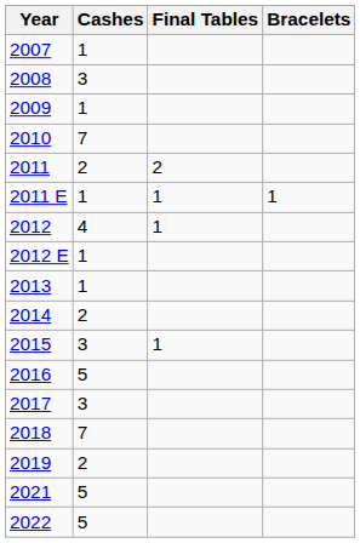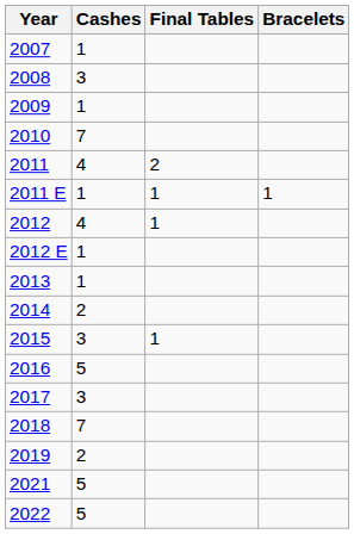 <table class="wikitable">
 <tr>
 </tr>
 <tr>
 <th>Year</th>
 <th>Cashes</th>
 <th>Final Tables</th>
 <th>Bracelets</th>
 </tr>
 <tr>
 <td><a href='#'>2007</a></td>
 <td>1</td>
 <td></td>
 <td></td>
 </tr>
 <tr>
 <td><a href='#'>2008</a></td>
 <td>3</td>
 <td></td>
 <td></td>
 </tr>
 <tr>
 <td><a href='#'>2009</a></td>
 <td>1</td>
 <td></td>
 <td></td>
 </tr>
 <tr>
 <td><a href='#'>2010</a></td>
 <td>7</td>
 <td></td>
 <td></td>
 </tr>
 <tr>
 <td><a href='#'>2011</a></td>
-<td>2</td>
+<td>4</td>
 <td>2</td>
 <td></td>
 </tr>
 <tr>
 <td><a href='#'>2011 E</a></td>
 <td>1</td>
 <td>1</td>
 <td>1</td>
 </tr>
 <tr>
 <td><a href='#'>2012</a></td>
 <td>4</td>
 <td>1</td>
 <td></td>
 </tr>
 <tr>
 <td><a href='#'>2012 E</a></td>
 <td>1</td>
 <td></td>
 <td></td>
 </tr>
 <tr>
 <td><a href='#'>2013</a></td>
 <td>1</td>
 <td></td>
 <td></td>
 </tr>
 <tr>
 <td><a href='#'>2014</a></td>
 <td>2</td>
 <td></td>
 <td></td>
 </tr>
 <tr>
 <td><a href='#'>2015</a></td>
 <td>3</td>
 <td>1</td>
 <td></td>
 </tr>
 <tr>
 <td><a href='#'>2016</a></td>
 <td>5</td>
 <td></td>
 <td></td>
 </tr>
 <tr>
 <td><a href='#'>2017</a></td>
 <td>3</td>
 <td></td>
 <td></td>
 </tr>
 <tr>
 <td><a href='#'>2018</a></td>
 <td>7</td>
 <td></td>
 <td></td>
 </tr>
 <tr>
 <td><a href='#'>2019</a></td>
 <td>2</td>
 <td></td>
 <td></td>
 </tr>
 <tr>
 <td><a href='#'>2021</a></td>
 <td>5</td>
 <td></td>
 <td></td>
 </tr>
 <tr>
 <td><a href='#'>2022</a></td>
 <td>5</td>
 <td></td>
 <td></td>
 </tr>
 </table>
